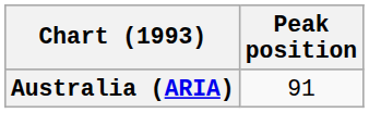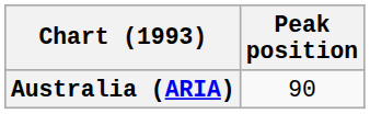 <table class="wikitable plainrowheaders" style="text-align:center">
 <tr>
 <th scope="col">Chart (1993)</th>
 <th scope="col">Peak<br>position</th>
 </tr>
 <tr>
 <th scope="row">Australia (<a href='#'>ARIA</a>)</th>
-<td>91</td>
+<td>90</td>
 </tr>
 </table>
